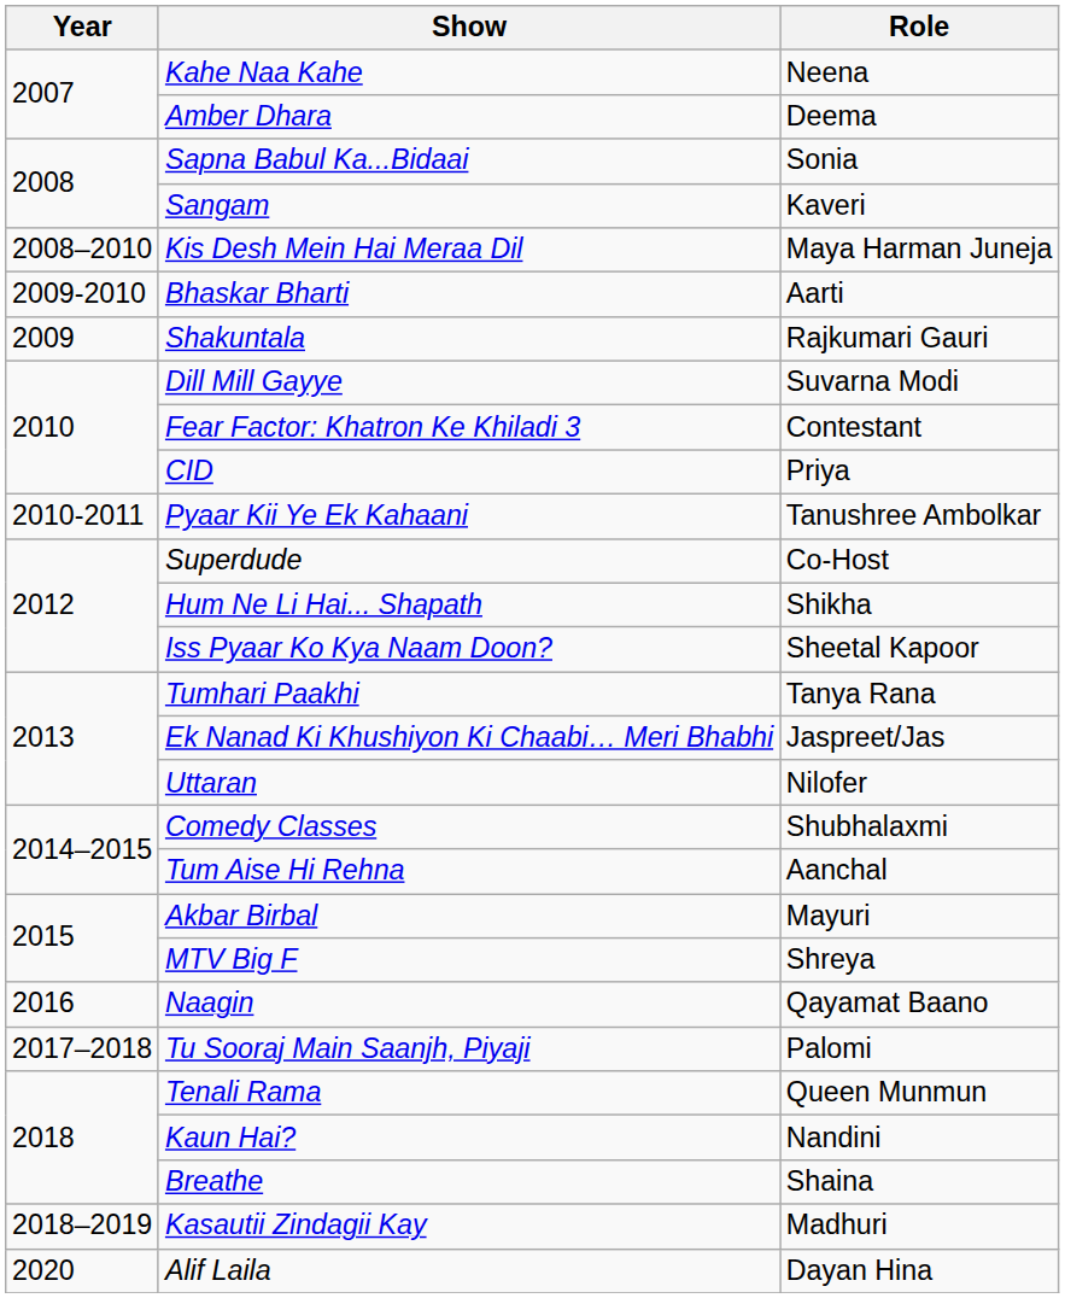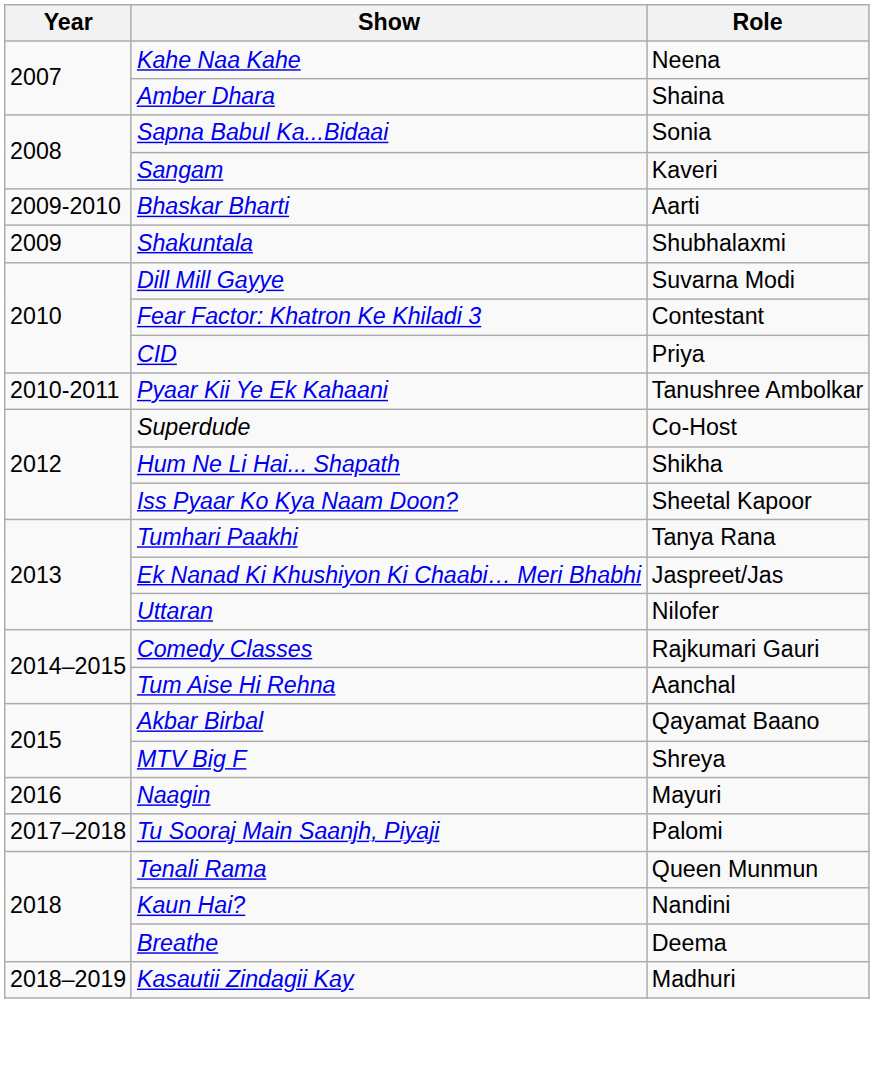 <table class="wikitable sortable plainrowheaders">
 <tr>
 <th>Year</th>
 <th>Show</th>
 <th>Role</th>
 </tr>
 <tr>
 <td rowspan="2">2007</td>
 <td><em><a href='#'>Kahe Naa Kahe</a></em></td>
 <td>Neena</td>
 </tr>
 <tr>
 <td><em><a href='#'>Amber Dhara</a></em></td>
-<td>Deema</td>
+<td>Shaina</td>
 </tr>
 <tr>
 <td rowspan="2">2008</td>
 <td><em><a href='#'>Sapna Babul Ka...Bidaai</a></em></td>
 <td>Sonia</td>
 </tr>
 <tr>
 <td><em><a href='#'>Sangam</a></em></td>
 <td>Kaveri</td>
 </tr>
 <tr>
-<td>2008–2010</td>
-<td><em><a href='#'>Kis Desh Mein Hai Meraa Dil</a></em></td>
-<td>Maya Harman Juneja</td>
-</tr>
-<tr>
 <td>2009-2010</td>
 <td><em><a href='#'>Bhaskar Bharti</a></em></td>
 <td>Aarti</td>
 </tr>
 <tr>
 <td>2009</td>
 <td><em><a href='#'>Shakuntala</a></em></td>
-<td>Rajkumari Gauri</td>
+<td>Shubhalaxmi</td>
 </tr>
 <tr>
 <td rowspan="3">2010</td>
 <td><em><a href='#'>Dill Mill Gayye</a></em></td>
 <td>Suvarna Modi</td>
 </tr>
 <tr>
 <td><em><a href='#'>Fear Factor: Khatron Ke Khiladi 3</a></em></td>
 <td>Contestant</td>
 </tr>
 <tr>
 <td><a href='#'><em>CID</em></a></td>
 <td>Priya</td>
 </tr>
 <tr>
 <td>2010-2011</td>
 <td><em><a href='#'>Pyaar Kii Ye Ek Kahaani</a></em></td>
 <td>Tanushree Ambolkar</td>
 </tr>
 <tr>
 <td rowspan="3">2012</td>
 <td><em>Superdude</em></td>
 <td>Co-Host</td>
 </tr>
 <tr>
 <td><em><a href='#'>Hum Ne Li Hai... Shapath</a></em></td>
 <td>Shikha</td>
 </tr>
 <tr>
 <td><em><a href='#'>Iss Pyaar Ko Kya Naam Doon?</a></em></td>
 <td>Sheetal Kapoor</td>
 </tr>
 <tr>
 <td rowspan="3">2013</td>
 <td><em><a href='#'>Tumhari Paakhi</a></em></td>
 <td>Tanya Rana</td>
 </tr>
 <tr>
 <td><em><a href='#'>Ek Nanad Ki Khushiyon Ki Chaabi… Meri Bhabhi</a></em></td>
 <td>Jaspreet/Jas</td>
 </tr>
 <tr>
 <td><em><a href='#'>Uttaran</a></em></td>
 <td>Nilofer</td>
 </tr>
 <tr>
 <td rowspan="2">2014–2015</td>
 <td><em><a href='#'>Comedy Classes</a></em></td>
-<td>Shubhalaxmi</td>
+<td>Rajkumari Gauri</td>
 </tr>
 <tr>
 <td><em><a href='#'>Tum Aise Hi Rehna</a></em></td>
 <td>Aanchal</td>
 </tr>
 <tr>
 <td rowspan="2">2015</td>
 <td><em><a href='#'>Akbar Birbal</a></em></td>
-<td>Mayuri</td>
+<td>Qayamat Baano</td>
 </tr>
 <tr>
 <td><em><a href='#'>MTV Big F</a></em></td>
 <td>Shreya</td>
 </tr>
 <tr>
 <td>2016</td>
 <td><em><a href='#'>Naagin</a></em></td>
-<td>Qayamat Baano</td>
+<td>Mayuri</td>
 </tr>
 <tr>
 <td>2017–2018</td>
 <td><em><a href='#'>Tu Sooraj Main Saanjh, Piyaji</a></em></td>
 <td>Palomi</td>
 </tr>
 <tr>
 <td rowspan="3">2018</td>
 <td><em><a href='#'>Tenali Rama</a></em></td>
 <td>Queen Munmun</td>
 </tr>
 <tr>
 <td><em><a href='#'>Kaun Hai?</a></em></td>
 <td>Nandini</td>
 </tr>
 <tr>
 <td><em><a href='#'>Breathe</a></em></td>
-<td>Shaina</td>
+<td>Deema</td>
 </tr>
 <tr>
 <td>2018–2019</td>
 <td><em><a href='#'>Kasautii Zindagii Kay</a></em></td>
 <td>Madhuri</td>
 </tr>
-<tr>
-<td>2020</td>
-<td><em>Alif Laila</em></td>
-<td>Dayan Hina</td>
-</tr>
 </table>
